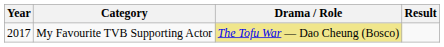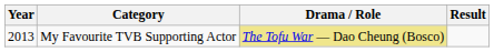 <table class="wikitable sortable">
 <tr>
 <th>Year</th>
 <th>Category</th>
 <th>Drama / Role</th>
 <th>Result</th>
 </tr>
 <tr>
-<td>2017</td>
+<td>2013</td>
 <td>My Favourite TVB Supporting Actor</td>
 <td style="background: khaki;"><em><a href='#'>The Tofu War</a></em> — Dao Cheung (Bosco)</td>
 <td></td>
 </tr>
 </table>
